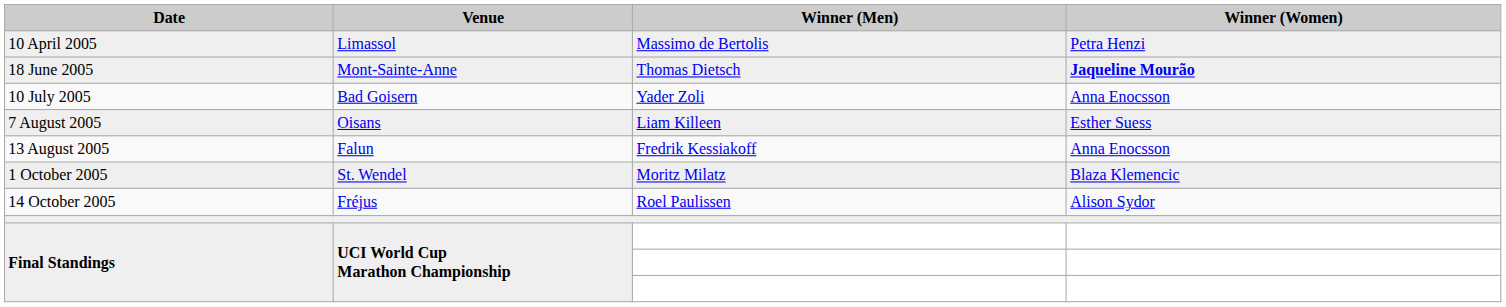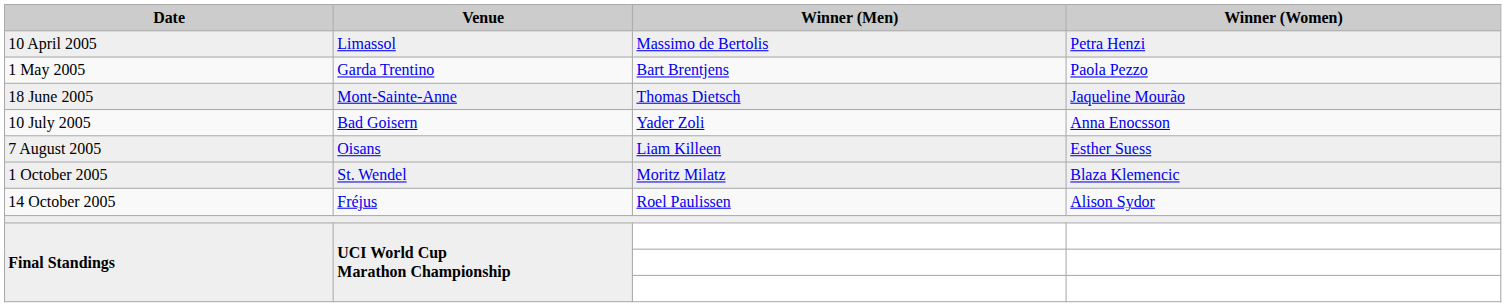 <table class="wikitable" width=90% bgcolor="#f7f8ff" cellpadding="3" cellspacing="0" border="1" style="font-size: 95%; border: gray solid 1px; border-collapse: collapse;">
 <tr bgcolor="#CCCCCC">
 <td align="center"><strong>Date</strong></td>
 <td width=20% align="center"><strong>Venue</strong></td>
 <td width=29% align="center"><strong>Winner (Men)</strong></td>
 <td width=29% align="center"><strong>Winner (Women)</strong></td>
 </tr>
 <tr bgcolor="#EFEFEF">
 <td>10 April 2005</td>
 <td> <a href='#'>Limassol</a></td>
 <td> <a href='#'>Massimo de Bertolis</a></td>
 <td> <a href='#'>Petra Henzi</a></td>
 </tr>
+<tr>
+<td>1 May 2005</td>
+<td> <a href='#'>Garda Trentino</a></td>
+<td> <a href='#'>Bart Brentjens</a></td>
+<td> <a href='#'>Paola Pezzo</a></td>
+</tr>
 <tr bgcolor="#EFEFEF">
 <td>18 June 2005</td>
 <td> <a href='#'>Mont-Sainte-Anne</a></td>
 <td> <a href='#'>Thomas Dietsch</a></td>
-<td><strong> <a href='#'>Jaqueline Mourão</a></strong></td>
+<td> <a href='#'>Jaqueline Mourão</a></td>
 </tr>
 <tr>
 <td>10 July 2005</td>
 <td> <a href='#'>Bad Goisern</a></td>
 <td> <a href='#'>Yader Zoli</a></td>
 <td> <a href='#'>Anna Enocsson</a></td>
 </tr>
 <tr bgcolor="#EFEFEF">
 <td>7 August 2005</td>
 <td> <a href='#'>Oisans</a></td>
 <td> <a href='#'>Liam Killeen</a></td>
 <td> <a href='#'>Esther Suess</a></td>
-</tr>
-<tr>
-<td>13 August 2005</td>
-<td> <a href='#'>Falun</a></td>
-<td> <a href='#'>Fredrik Kessiakoff</a></td>
-<td> <a href='#'>Anna Enocsson</a></td>
 </tr>
 <tr bgcolor="#EFEFEF">
 <td>1 October 2005</td>
 <td> <a href='#'>St. Wendel</a></td>
 <td> <a href='#'>Moritz Milatz</a></td>
 <td> <a href='#'>Blaza Klemencic</a></td>
 </tr>
 <tr>
 <td>14 October 2005</td>
 <td> <a href='#'>Fréjus</a></td>
 <td> <a href='#'>Roel Paulissen</a></td>
 <td> <a href='#'>Alison Sydor</a></td>
 </tr>
 <tr bgcolor="#EFEFEF">
 <td colspan=4></td>
 </tr>
 <tr bgcolor="#EFEFEF">
 <td rowspan=3><strong>Final Standings</strong></td>
 <td rowspan=3><strong>UCI World Cup<br> Marathon Championship</strong></td>
 <td bgcolor="#ffffff">  </td>
 <td bgcolor="#ffffff">  </td>
 </tr>
 <tr>
 <td bgcolor="#ffffff">  </td>
 <td bgcolor="#ffffff">  </td>
 </tr>
 <tr>
 <td bgcolor="#ffffff">  </td>
 <td bgcolor="#ffffff">  </td>
 </tr>
 </table>
